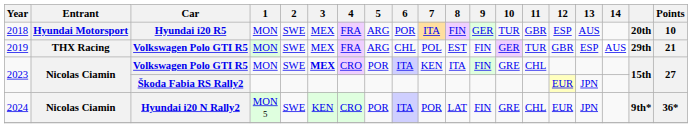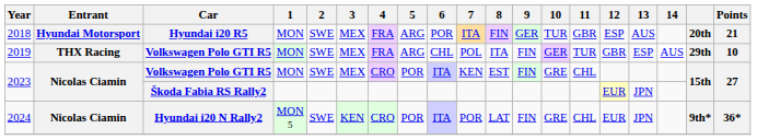 <table class="wikitable" border="1" style="text-align:center; font-size:90%;">
 <tr>
 <th>Year</th>
 <th>Entrant</th>
 <th>Car</th>
 <th>1</th>
 <th>2</th>
 <th>3</th>
 <th>4</th>
 <th>5</th>
 <th>6</th>
 <th>7</th>
 <th>8</th>
 <th>9</th>
 <th>10</th>
 <th>11</th>
 <th>12</th>
 <th>13</th>
 <th>14</th>
 <th></th>
 <th>Points</th>
 </tr>
 <tr>
 <td><a href='#'>2018</a></td>
 <th><a href='#'>Hyundai Motorsport</a></th>
 <th><a href='#'>Hyundai i20 R5</a></th>
 <td><a href='#'>MON</a></td>
 <td><a href='#'>SWE</a></td>
 <td><a href='#'>MEX</a></td>
 <td style="background:#EFCFFF"><a href='#'>FRA</a><br></td>
 <td><a href='#'>ARG</a></td>
 <td><a href='#'>POR</a></td>
 <td style="background:#FFDF9F"><a href='#'>ITA</a><br></td>
 <td style="background:#EFCFFF"><a href='#'>FIN</a><br></td>
 <td style="background:#DFFFDF;"><a href='#'>GER</a><br></td>
 <td><a href='#'>TUR</a></td>
 <td><a href='#'>GBR</a></td>
 <td><a href='#'>ESP</a></td>
 <td><a href='#'>AUS</a></td>
 <td></td>
 <th>20th</th>
-<th>10</th>
+<th>21</th>
 </tr>
 <tr>
 <td><a href='#'>2019</a></td>
 <th>THX Racing</th>
 <th><a href='#'>Volkswagen Polo GTI R5</a></th>
 <td style="background:#DFFFDF;"><a href='#'>MON</a><br></td>
 <td><a href='#'>SWE</a></td>
 <td><a href='#'>MEX</a></td>
 <td style="background:#EFCFFF"><a href='#'>FRA</a><br></td>
 <td><a href='#'>ARG</a></td>
 <td><a href='#'>CHL</a></td>
 <td><a href='#'>POL</a></td>
-<td><a href='#'>EST</a></td>
+<td><a href='#'>ITA</a></td>
 <td><a href='#'>FIN</a></td>
 <td style="background:#EFCFFF"><a href='#'>GER</a><br></td>
 <td><a href='#'>TUR</a></td>
 <td><a href='#'>GBR</a></td>
 <td><a href='#'>ESP</a></td>
 <td style="background:#FFFFFF"><a href='#'>AUS</a><br></td>
 <th>29th</th>
-<th>21</th>
+<th>10</th>
 </tr>
 <tr>
 <td rowspan="2"><a href='#'>2023</a></td>
 <th rowspan="2">Nicolas Ciamin</th>
 <th><a href='#'>Volkswagen Polo GTI R5</a></th>
 <td><a href='#'>MON</a></td>
 <td><a href='#'>SWE</a></td>
-<td><strong><a href='#'>MEX</a></strong></td>
+<td><a href='#'>MEX</a></td>
 <td style="background:#EFCFFF"><a href='#'>CRO</a><br></td>
 <td><a href='#'>POR</a></td>
 <td style="background:#CFCFFF"><a href='#'>ITA</a><br></td>
 <td><a href='#'>KEN</a></td>
-<td><a href='#'>ITA</a></td>
+<td><a href='#'>EST</a></td>
 <td style="background:#DFFFDF;"><a href='#'>FIN</a><br></td>
 <td><a href='#'>GRE</a></td>
 <td><a href='#'>CHL</a></td>
 <td></td>
 <td></td>
 <td></td>
 <th rowspan="2">15th</th>
 <th rowspan="2">27</th>
 </tr>
 <tr>
 <th><a href='#'>Škoda Fabia RS Rally2</a></th>
 <td></td>
 <td></td>
 <td></td>
 <td></td>
 <td></td>
 <td></td>
 <td></td>
 <td></td>
 <td></td>
 <td></td>
 <td></td>
 <td style="background:#ffffbf;"><a href='#'>EUR</a><br></td>
 <td><a href='#'>JPN</a></td>
 <td></td>
 </tr>
 <tr>
 <td><a href='#'>2024</a></td>
 <th>Nicolas Ciamin</th>
 <th><a href='#'>Hyundai i20 N Rally2</a></th>
 <td style="background:#DFFFDF;"><a href='#'>MON</a><br><small>5</small></td>
 <td><a href='#'>SWE</a></td>
 <td style="background:#DFFFDF;"><a href='#'>KEN</a><br></td>
 <td style="background:#DFFFDF;"><a href='#'>CRO</a><br></td>
 <td><a href='#'>POR</a></td>
 <td style="background:#CFCFFF;"><a href='#'>ITA</a><br></td>
 <td><a href='#'>POR</a></td>
 <td><a href='#'>LAT</a></td>
 <td><a href='#'>FIN</a></td>
 <td><a href='#'>GRE</a></td>
 <td><a href='#'>CHL</a></td>
 <td><a href='#'>EUR</a></td>
 <td><a href='#'>JPN</a></td>
 <td></td>
 <th>9th*</th>
 <th>36*</th>
 </tr>
 <tr>
 </tr>
 </table>
